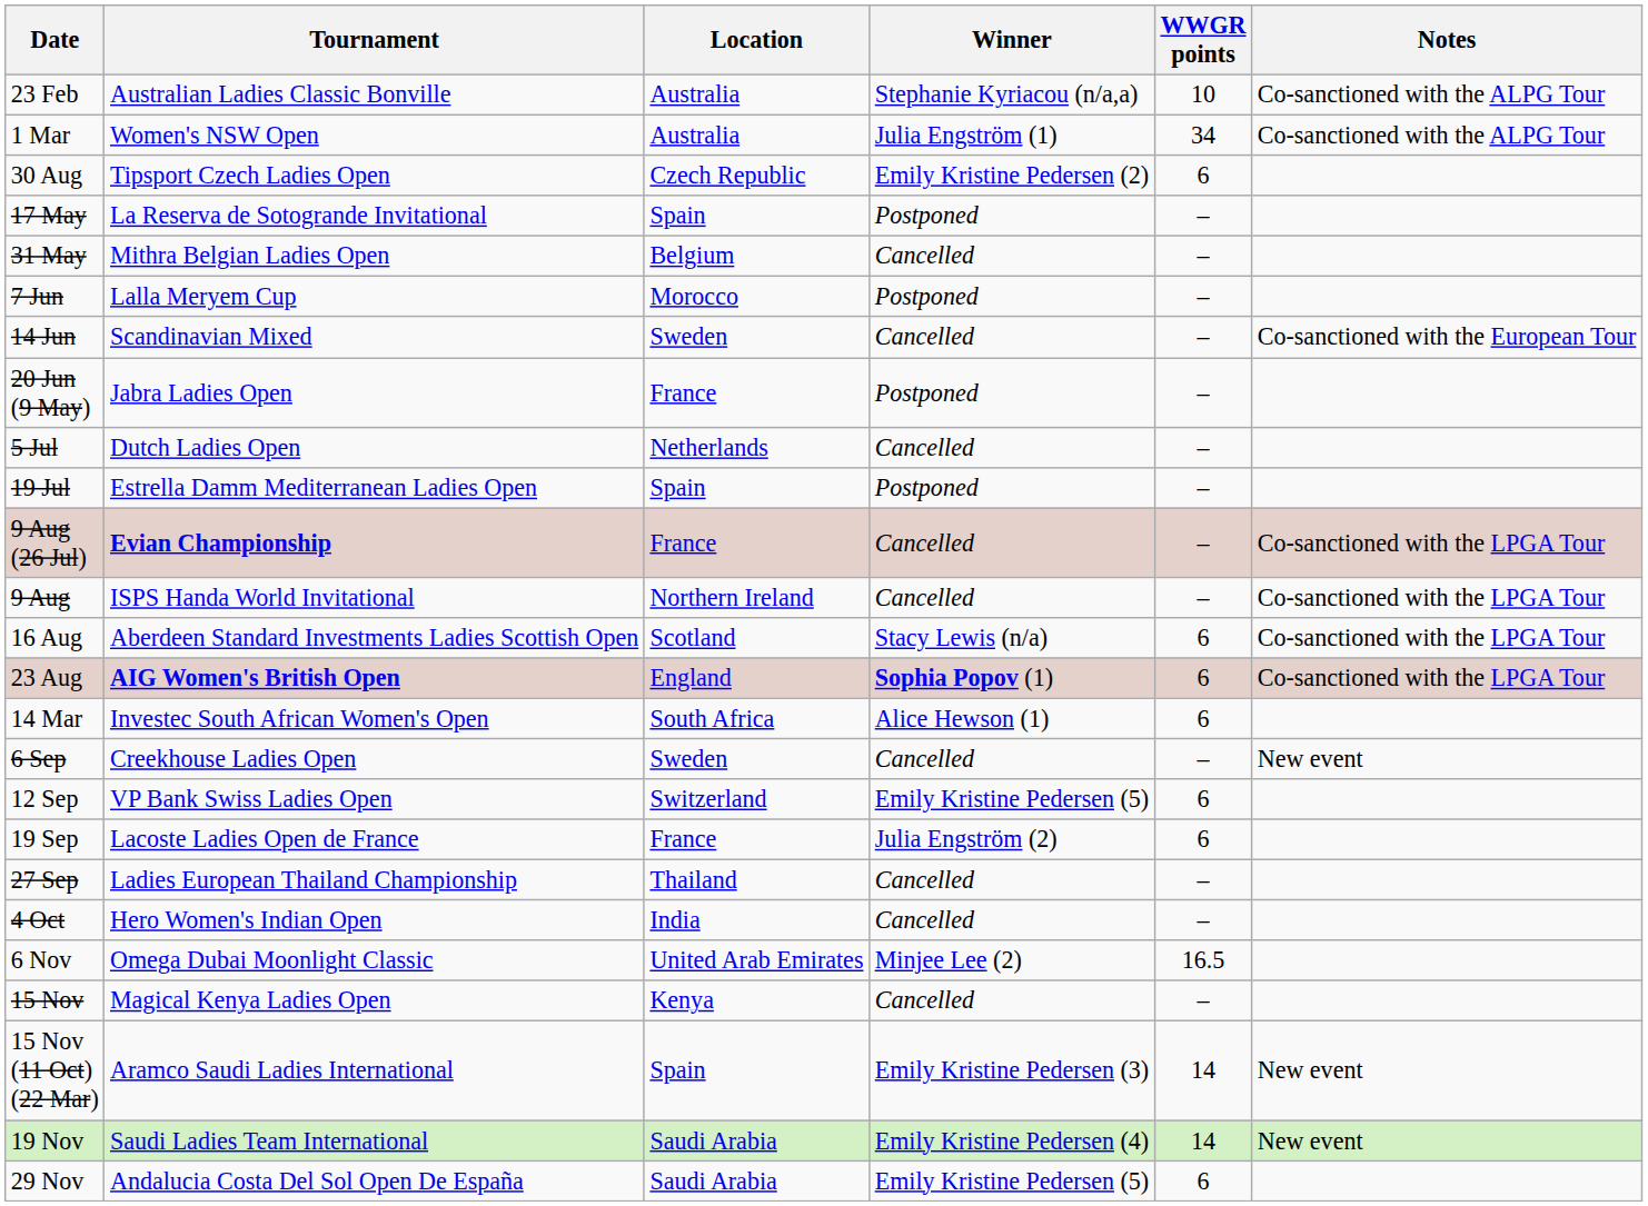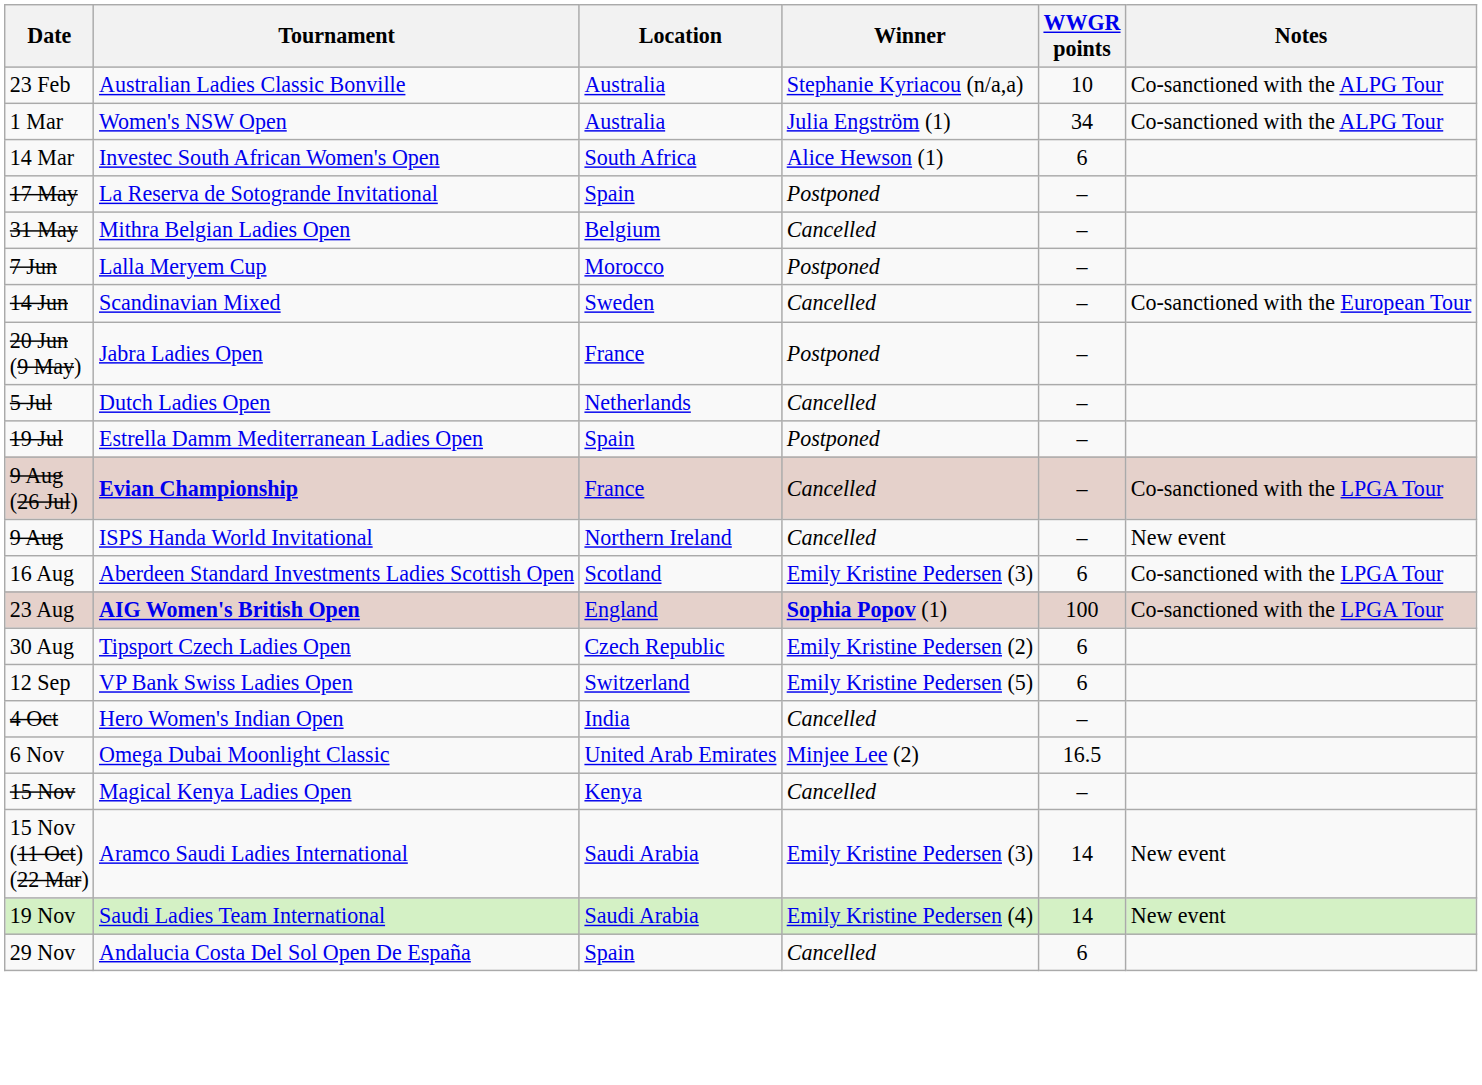 <table class="wikitable sortable" style="font-size:95%">
 <tr>
 <th>Date</th>
 <th>Tournament</th>
 <th>Location</th>
 <th>Winner</th>
 <th><a href='#'>WWGR</a><br>points</th>
 <th>Notes</th>
 </tr>
 <tr>
 <td>23 Feb</td>
 <td><a href='#'>Australian Ladies Classic Bonville</a></td>
 <td><a href='#'>Australia</a></td>
 <td> <a href='#'>Stephanie Kyriacou</a> (n/a,a)</td>
 <td align=center>10</td>
 <td>Co-sanctioned with the <a href='#'>ALPG Tour</a></td>
 </tr>
 <tr>
 <td>1 Mar</td>
 <td><a href='#'>Women's NSW Open</a></td>
 <td><a href='#'>Australia</a></td>
 <td> <a href='#'>Julia Engström</a> (1)</td>
 <td align=center>34</td>
 <td>Co-sanctioned with the <a href='#'>ALPG Tour</a></td>
 </tr>
 <tr>
-<td>30 Aug</td>
-<td><a href='#'>Tipsport Czech Ladies Open</a></td>
-<td><a href='#'>Czech Republic</a></td>
-<td> <a href='#'>Emily Kristine Pedersen</a> (2)</td>
+<td>14 Mar</td>
+<td><a href='#'>Investec South African Women's Open</a></td>
+<td><a href='#'>South Africa</a></td>
+<td> <a href='#'>Alice Hewson</a> (1)</td>
 <td align=center>6</td>
 <td></td>
 </tr>
 <tr>
 <td><s>17 May</s></td>
 <td><a href='#'>La Reserva de Sotogrande Invitational</a></td>
 <td><a href='#'>Spain</a></td>
 <td><em>Postponed</em></td>
 <td align=center>–</td>
 <td></td>
 </tr>
 <tr>
 <td><s>31 May</s></td>
 <td><a href='#'>Mithra Belgian Ladies Open</a></td>
 <td><a href='#'>Belgium</a></td>
 <td><em>Cancelled</em></td>
 <td align=center>–</td>
 <td></td>
 </tr>
 <tr>
 <td><s>7 Jun</s></td>
 <td><a href='#'>Lalla Meryem Cup</a></td>
 <td><a href='#'>Morocco</a></td>
 <td><em>Postponed</em></td>
 <td align=center>–</td>
 <td></td>
 </tr>
 <tr>
 <td><s>14 Jun</s></td>
 <td><a href='#'>Scandinavian Mixed</a></td>
 <td><a href='#'>Sweden</a></td>
 <td><em>Cancelled</em></td>
 <td align=center>–</td>
 <td>Co-sanctioned with the <a href='#'>European Tour</a></td>
 </tr>
 <tr>
 <td><s>20 Jun</s><br>(<s>9 May</s>)</td>
 <td><a href='#'>Jabra Ladies Open</a></td>
 <td><a href='#'>France</a></td>
 <td><em>Postponed</em></td>
 <td align=center>–</td>
 <td></td>
 </tr>
 <tr>
 <td><s>5 Jul</s></td>
 <td><a href='#'>Dutch Ladies Open</a></td>
 <td><a href='#'>Netherlands</a></td>
 <td><em>Cancelled</em></td>
 <td align=center>–</td>
 <td></td>
 </tr>
 <tr>
 <td><s>19 Jul</s></td>
 <td><a href='#'>Estrella Damm Mediterranean Ladies Open</a></td>
 <td><a href='#'>Spain</a></td>
 <td><em>Postponed</em></td>
 <td align=center>–</td>
 <td></td>
 </tr>
 <tr style="background:#e5d1cb;">
 <td><s>9 Aug</s><br>(<s>26 Jul</s>)</td>
 <td><strong><a href='#'>Evian Championship</a></strong></td>
 <td><a href='#'>France</a></td>
 <td><em>Cancelled</em></td>
 <td align=center>–</td>
 <td>Co-sanctioned with the <a href='#'>LPGA Tour</a></td>
 </tr>
 <tr>
 <td><s>9 Aug</s></td>
 <td><a href='#'>ISPS Handa World Invitational</a></td>
 <td><a href='#'>Northern Ireland</a></td>
 <td><em>Cancelled</em></td>
 <td align=center>–</td>
-<td>Co-sanctioned with the <a href='#'>LPGA Tour</a></td>
+<td>New event</td>
 </tr>
 <tr>
 <td>16 Aug</td>
 <td><a href='#'>Aberdeen Standard Investments Ladies Scottish Open</a></td>
 <td><a href='#'>Scotland</a></td>
-<td> <a href='#'>Stacy Lewis</a> (n/a)</td>
+<td> <a href='#'>Emily Kristine Pedersen</a> (3)</td>
 <td align=center>6</td>
 <td>Co-sanctioned with the <a href='#'>LPGA Tour</a></td>
 </tr>
 <tr style="background:#e5d1cb;">
 <td>23 Aug</td>
 <td><strong><a href='#'>AIG Women's British Open</a></strong></td>
 <td><a href='#'>England</a></td>
 <td> <strong><a href='#'>Sophia Popov</a></strong> (1)</td>
-<td align=center>6</td>
+<td align=center>100</td>
 <td>Co-sanctioned with the <a href='#'>LPGA Tour</a></td>
 </tr>
 <tr>
-<td>14 Mar</td>
-<td><a href='#'>Investec South African Women's Open</a></td>
-<td><a href='#'>South Africa</a></td>
-<td> <a href='#'>Alice Hewson</a> (1)</td>
+<td>30 Aug</td>
+<td><a href='#'>Tipsport Czech Ladies Open</a></td>
+<td><a href='#'>Czech Republic</a></td>
+<td> <a href='#'>Emily Kristine Pedersen</a> (2)</td>
 <td align=center>6</td>
 <td></td>
-</tr>
-<tr>
-<td><s>6 Sep</s></td>
-<td><a href='#'>Creekhouse Ladies Open</a></td>
-<td><a href='#'>Sweden</a></td>
-<td><em>Cancelled</em></td>
-<td align=center>–</td>
-<td>New event</td>
 </tr>
 <tr>
 <td>12 Sep</td>
 <td><a href='#'>VP Bank Swiss Ladies Open</a></td>
 <td><a href='#'>Switzerland</a></td>
 <td> <a href='#'>Emily Kristine Pedersen</a> (5)</td>
 <td align=center>6</td>
-<td></td>
-</tr>
-<tr>
-<td>19 Sep</td>
-<td><a href='#'>Lacoste Ladies Open de France</a></td>
-<td><a href='#'>France</a></td>
-<td> <a href='#'>Julia Engström</a> (2)</td>
-<td align=center>6</td>
-<td></td>
-</tr>
-<tr>
-<td><s>27 Sep</s></td>
-<td><a href='#'>Ladies European Thailand Championship</a></td>
-<td><a href='#'>Thailand</a></td>
-<td><em>Cancelled</em></td>
-<td align=center>–</td>
 <td></td>
 </tr>
 <tr>
 <td><s>4 Oct</s></td>
 <td><a href='#'>Hero Women's Indian Open</a></td>
 <td><a href='#'>India</a></td>
 <td><em>Cancelled</em></td>
 <td align=center>–</td>
 <td></td>
 </tr>
 <tr>
 <td>6 Nov</td>
 <td><a href='#'>Omega Dubai Moonlight Classic</a></td>
 <td><a href='#'>United Arab Emirates</a></td>
 <td> <a href='#'>Minjee Lee</a> (2)</td>
 <td align=center>16.5</td>
 <td></td>
 </tr>
 <tr>
 <td><s>15 Nov</s></td>
 <td><a href='#'>Magical Kenya Ladies Open</a></td>
 <td><a href='#'>Kenya</a></td>
 <td><em>Cancelled</em></td>
 <td align=center>–</td>
 <td></td>
 </tr>
 <tr>
 <td>15 Nov<br>(<s>11 Oct</s>)<br>(<s>22 Mar</s>)</td>
 <td><a href='#'>Aramco Saudi Ladies International</a></td>
-<td><a href='#'>Spain</a></td>
+<td><a href='#'>Saudi Arabia</a></td>
 <td> <a href='#'>Emily Kristine Pedersen</a> (3)</td>
 <td align=center>14</td>
 <td>New event</td>
 </tr>
 <tr style="background:#D4F1C5;">
 <td>19 Nov</td>
 <td><a href='#'>Saudi Ladies Team International</a></td>
 <td><a href='#'>Saudi Arabia</a></td>
 <td> <a href='#'>Emily Kristine Pedersen</a> (4)</td>
 <td align=center>14</td>
 <td>New event</td>
 </tr>
 <tr>
 <td>29 Nov</td>
 <td><a href='#'>Andalucia Costa Del Sol Open De España</a></td>
-<td><a href='#'>Saudi Arabia</a></td>
-<td> <a href='#'>Emily Kristine Pedersen</a> (5)</td>
+<td><a href='#'>Spain</a></td>
+<td><em>Cancelled</em></td>
 <td align=center>6</td>
 <td></td>
 </tr>
 </table>
